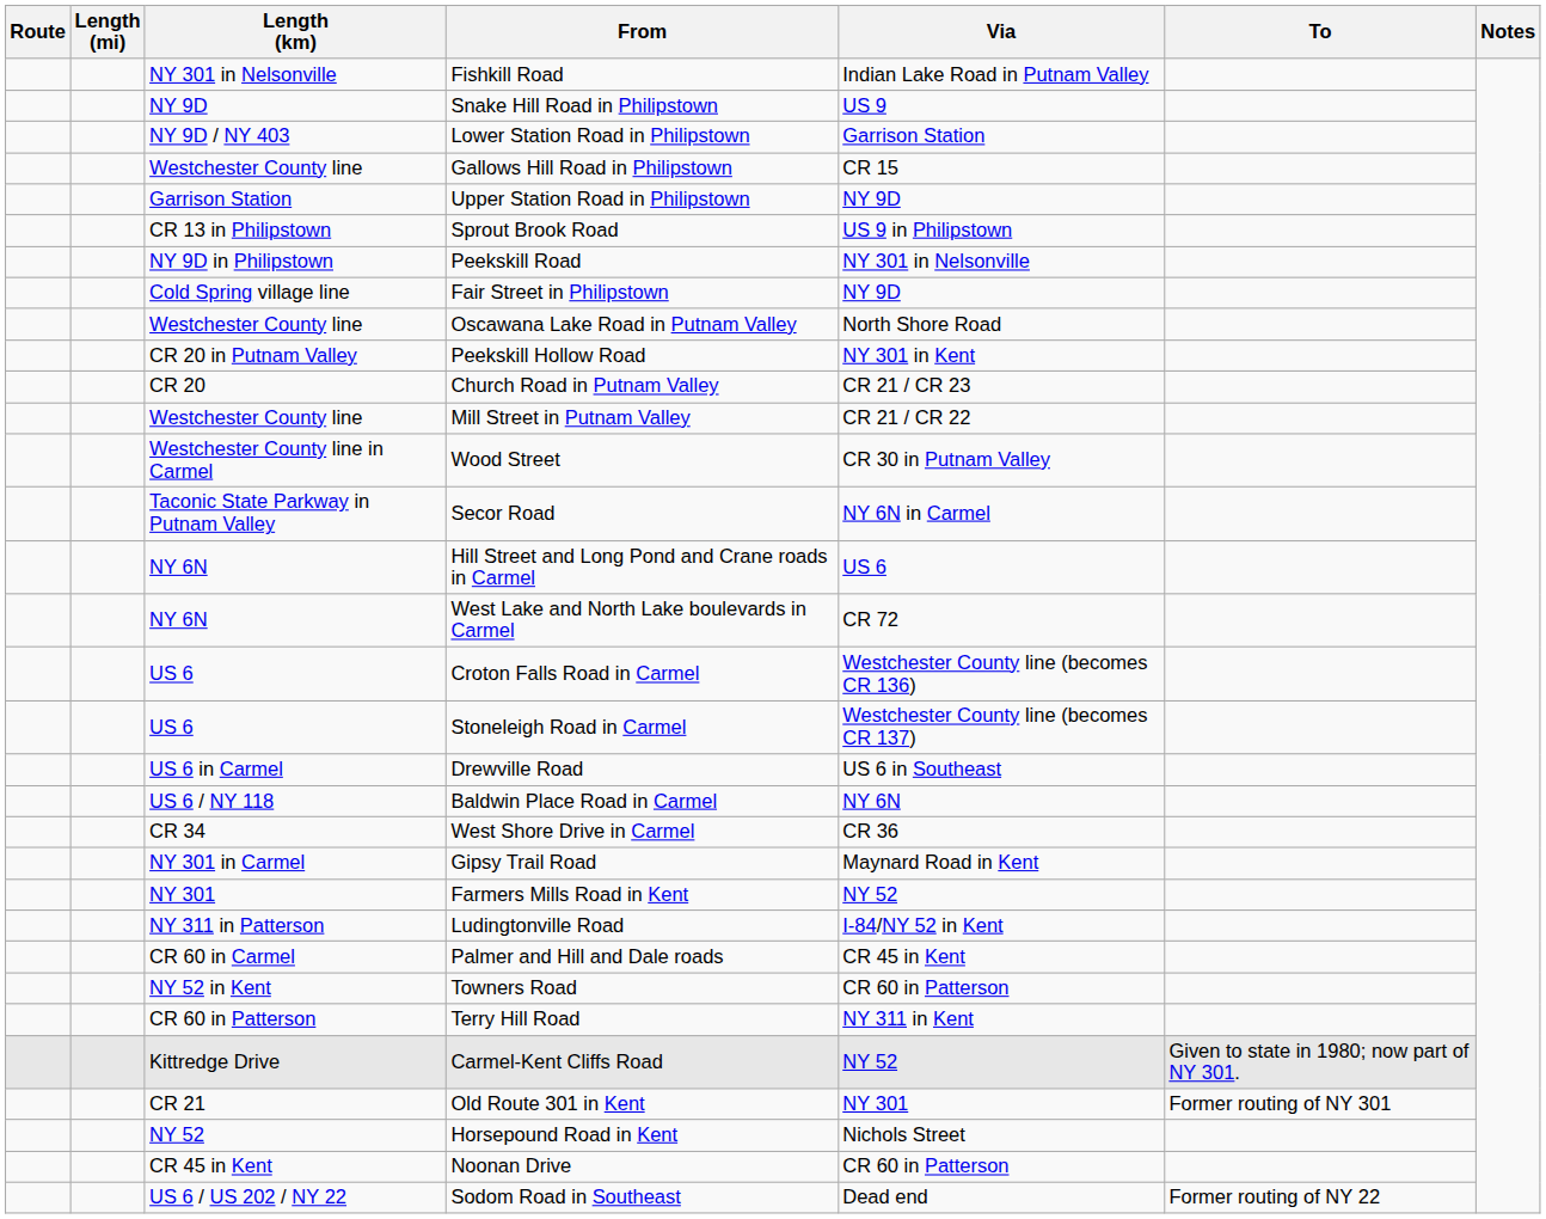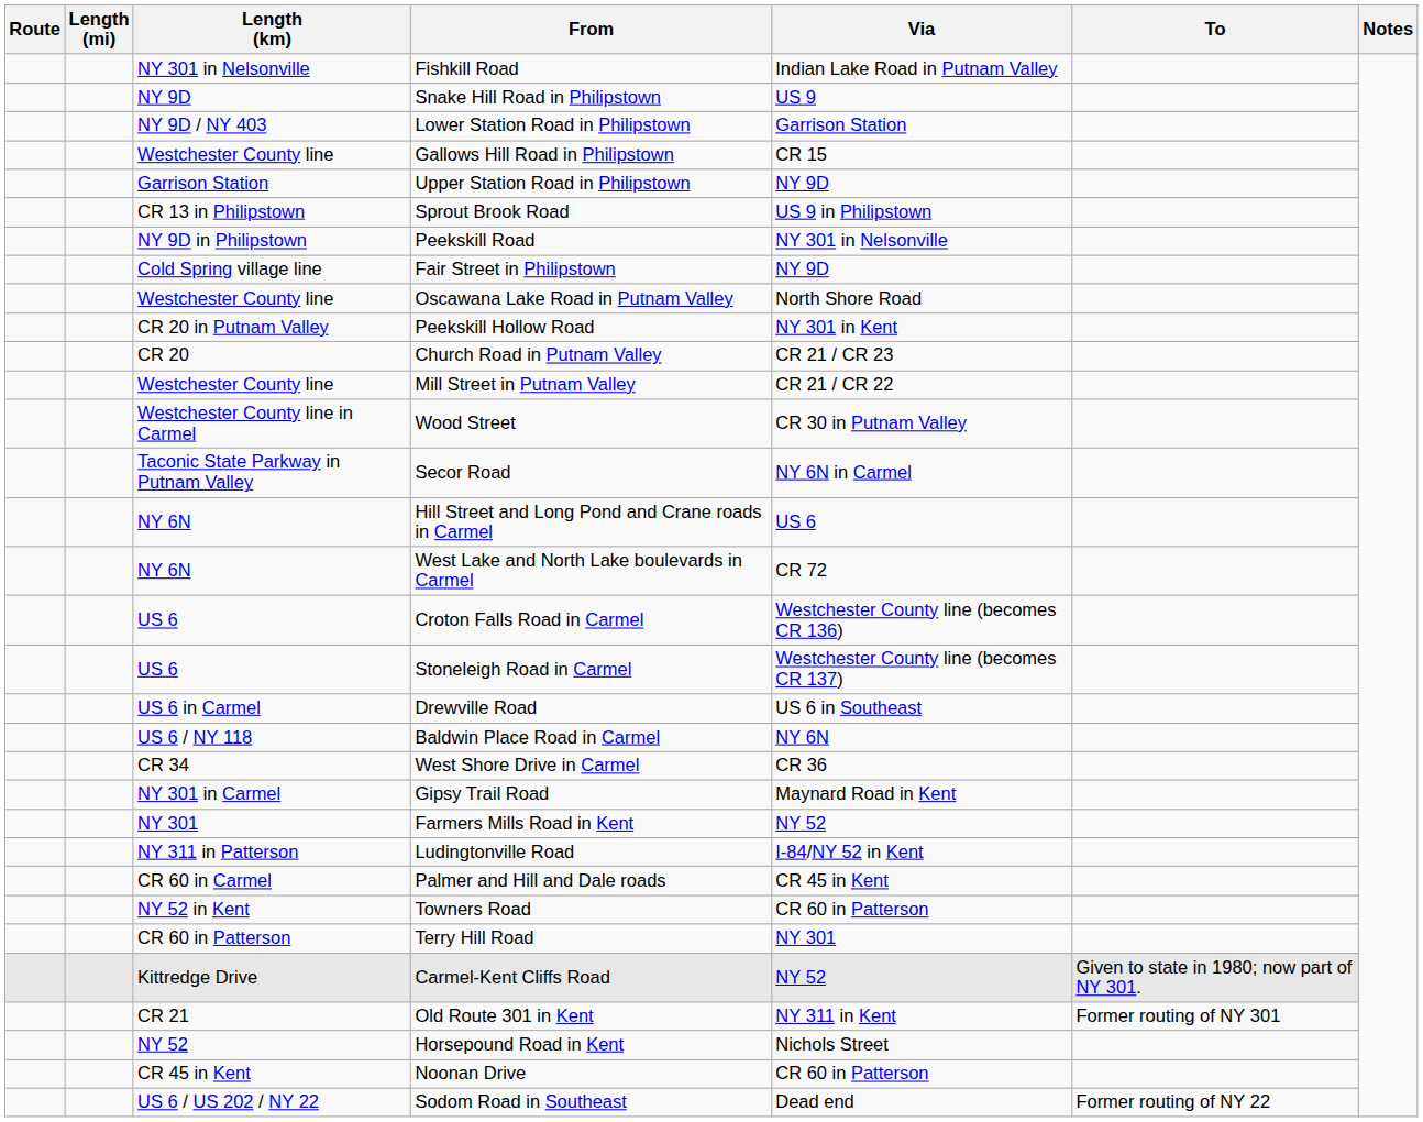 <table class="wikitable sortable">
 <tr>
 <th>Route</th>
 <th>Length<br>(mi)</th>
 <th>Length<br>(km)</th>
 <th class="unsortable">From</th>
 <th class="unsortable">Via</th>
 <th class="unsortable">To</th>
 <th class="unsortable">Notes</th>
 </tr>
 <tr>
 <td id="10"></td>
 <td></td>
 <td><a href='#'>NY&nbsp;301</a> in <a href='#'>Nelsonville</a></td>
 <td>Fishkill Road</td>
 <td>Indian Lake Road in <a href='#'>Putnam Valley</a></td>
 <td></td>
 </tr>
 <tr>
 <td id="11"></td>
 <td></td>
 <td><a href='#'>NY&nbsp;9D</a></td>
 <td>Snake Hill Road in <a href='#'>Philipstown</a></td>
 <td><a href='#'>US 9</a></td>
 <td></td>
 </tr>
 <tr>
 <td id="12"></td>
 <td></td>
 <td><a href='#'>NY&nbsp;9D</a> / <a href='#'>NY&nbsp;403</a></td>
 <td>Lower Station Road in <a href='#'>Philipstown</a></td>
 <td><a href='#'>Garrison Station</a></td>
 <td></td>
 </tr>
 <tr>
 <td id="13"></td>
 <td></td>
 <td><a href='#'>Westchester County</a> line</td>
 <td>Gallows Hill Road in <a href='#'>Philipstown</a></td>
 <td>CR 15</td>
 <td></td>
 </tr>
 <tr>
 <td id="14"></td>
 <td></td>
 <td><a href='#'>Garrison Station</a></td>
 <td>Upper Station Road in <a href='#'>Philipstown</a></td>
 <td><a href='#'>NY&nbsp;9D</a></td>
 <td></td>
 </tr>
 <tr>
 <td id="15"></td>
 <td></td>
 <td>CR 13 in <a href='#'>Philipstown</a></td>
 <td>Sprout Brook Road</td>
 <td><a href='#'>US 9</a> in <a href='#'>Philipstown</a></td>
 <td></td>
 </tr>
 <tr>
 <td id="16"></td>
 <td></td>
 <td><a href='#'>NY&nbsp;9D</a> in <a href='#'>Philipstown</a></td>
 <td>Peekskill Road</td>
 <td><a href='#'>NY&nbsp;301</a> in <a href='#'>Nelsonville</a></td>
 <td></td>
 </tr>
 <tr>
 <td id="17"></td>
 <td></td>
 <td><a href='#'>Cold Spring</a> village line</td>
 <td>Fair Street in <a href='#'>Philipstown</a></td>
 <td><a href='#'>NY&nbsp;9D</a></td>
 <td></td>
 </tr>
 <tr>
 <td id="20"></td>
 <td></td>
 <td><a href='#'>Westchester County</a> line</td>
 <td>Oscawana Lake Road in <a href='#'>Putnam Valley</a></td>
 <td>North Shore Road</td>
 <td></td>
 </tr>
 <tr>
 <td id="21"></td>
 <td></td>
 <td>CR 20 in <a href='#'>Putnam Valley</a></td>
 <td>Peekskill Hollow Road</td>
 <td><a href='#'>NY&nbsp;301</a> in <a href='#'>Kent</a></td>
 <td></td>
 </tr>
 <tr>
 <td id="22"></td>
 <td></td>
 <td>CR 20</td>
 <td>Church Road in <a href='#'>Putnam Valley</a></td>
 <td>CR 21 / CR 23</td>
 <td></td>
 </tr>
 <tr>
 <td id="23"></td>
 <td></td>
 <td><a href='#'>Westchester County</a> line</td>
 <td>Mill Street in <a href='#'>Putnam Valley</a></td>
 <td>CR 21 / CR 22</td>
 <td></td>
 </tr>
 <tr>
 <td id="24"></td>
 <td></td>
 <td><a href='#'>Westchester County</a> line in <a href='#'>Carmel</a></td>
 <td>Wood Street</td>
 <td>CR 30 in <a href='#'>Putnam Valley</a></td>
 <td></td>
 </tr>
 <tr>
 <td id="30"></td>
 <td></td>
 <td><a href='#'>Taconic State Parkway</a> in <a href='#'>Putnam Valley</a></td>
 <td>Secor Road</td>
 <td><a href='#'>NY&nbsp;6N</a> in <a href='#'>Carmel</a></td>
 <td></td>
 </tr>
 <tr>
 <td id="32"></td>
 <td></td>
 <td><a href='#'>NY&nbsp;6N</a></td>
 <td>Hill Street and Long Pond and Crane roads in <a href='#'>Carmel</a></td>
 <td><a href='#'>US 6</a></td>
 <td></td>
 </tr>
 <tr>
 <td id="33"></td>
 <td></td>
 <td><a href='#'>NY&nbsp;6N</a></td>
 <td>West Lake and North Lake boulevards in <a href='#'>Carmel</a></td>
 <td>CR 72</td>
 <td></td>
 </tr>
 <tr>
 <td id="34"></td>
 <td></td>
 <td><a href='#'>US 6</a></td>
 <td>Croton Falls Road in <a href='#'>Carmel</a></td>
 <td><a href='#'>Westchester County</a> line (becomes <a href='#'>CR 136</a>)</td>
 <td></td>
 </tr>
 <tr>
 <td id="35"></td>
 <td></td>
 <td><a href='#'>US 6</a></td>
 <td>Stoneleigh Road in <a href='#'>Carmel</a></td>
 <td><a href='#'>Westchester County</a> line (becomes <a href='#'>CR 137</a>)</td>
 <td></td>
 </tr>
 <tr>
 <td id="36"></td>
 <td></td>
 <td><a href='#'>US 6</a> in <a href='#'>Carmel</a></td>
 <td>Drewville Road</td>
 <td>US 6 in <a href='#'>Southeast</a></td>
 <td></td>
 </tr>
 <tr>
 <td id="37"></td>
 <td></td>
 <td><a href='#'>US 6</a> / <a href='#'>NY&nbsp;118</a></td>
 <td>Baldwin Place Road in <a href='#'>Carmel</a></td>
 <td><a href='#'>NY&nbsp;6N</a></td>
 <td></td>
 </tr>
 <tr>
 <td id="38"></td>
 <td></td>
 <td>CR 34</td>
 <td>West Shore Drive in <a href='#'>Carmel</a></td>
 <td>CR 36</td>
 <td></td>
 </tr>
 <tr>
 <td id="41"></td>
 <td></td>
 <td><a href='#'>NY&nbsp;301</a> in <a href='#'>Carmel</a></td>
 <td>Gipsy Trail Road</td>
 <td>Maynard Road in <a href='#'>Kent</a></td>
 <td></td>
 </tr>
 <tr>
 <td id="42"></td>
 <td></td>
 <td><a href='#'>NY&nbsp;301</a></td>
 <td>Farmers Mills Road in <a href='#'>Kent</a></td>
 <td><a href='#'>NY&nbsp;52</a></td>
 <td></td>
 </tr>
 <tr>
 <td id="43"></td>
 <td></td>
 <td><a href='#'>NY&nbsp;311</a> in <a href='#'>Patterson</a></td>
 <td>Ludingtonville Road</td>
 <td><a href='#'>I-84</a>/<a href='#'>NY 52</a> in <a href='#'>Kent</a></td>
 <td></td>
 </tr>
 <tr>
 <td id="44"></td>
 <td></td>
 <td>CR 60 in <a href='#'>Carmel</a></td>
 <td>Palmer and Hill and Dale roads</td>
 <td>CR 45 in <a href='#'>Kent</a></td>
 <td></td>
 </tr>
 <tr>
 <td id="45"></td>
 <td></td>
 <td><a href='#'>NY&nbsp;52</a> in <a href='#'>Kent</a></td>
 <td>Towners Road</td>
 <td>CR 60 in <a href='#'>Patterson</a></td>
 <td></td>
 </tr>
 <tr>
 <td id="46"></td>
 <td></td>
 <td>CR 60 in <a href='#'>Patterson</a></td>
 <td>Terry Hill Road</td>
-<td><a href='#'>NY&nbsp;311</a> in <a href='#'>Kent</a></td>
+<td><a href='#'>NY&nbsp;301</a></td>
 <td></td>
 </tr>
 <tr style="background-color:#e7e7e7">
 <td id="47"></td>
 <td></td>
 <td>Kittredge Drive</td>
 <td>Carmel-Kent Cliffs Road</td>
 <td><a href='#'>NY&nbsp;52</a></td>
 <td>Given to state in 1980; now part of <a href='#'>NY&nbsp;301</a>.</td>
 </tr>
 <tr>
 <td id="47"></td>
 <td></td>
 <td>CR 21</td>
 <td>Old Route 301 in <a href='#'>Kent</a></td>
-<td><a href='#'>NY&nbsp;301</a></td>
+<td><a href='#'>NY&nbsp;311</a> in <a href='#'>Kent</a></td>
 <td>Former routing of NY 301</td>
 </tr>
 <tr>
 <td id="48"></td>
 <td></td>
 <td><a href='#'>NY&nbsp;52</a></td>
 <td>Horsepound Road in <a href='#'>Kent</a></td>
 <td>Nichols Street</td>
 <td></td>
 </tr>
 <tr>
 <td id="49"></td>
 <td></td>
 <td>CR 45 in <a href='#'>Kent</a></td>
 <td>Noonan Drive</td>
 <td>CR 60 in <a href='#'>Patterson</a></td>
 <td></td>
 </tr>
 <tr>
 <td id="50"></td>
 <td></td>
 <td><a href='#'>US 6</a> / <a href='#'>US 202</a> / <a href='#'>NY&nbsp;22</a></td>
 <td>Sodom Road in <a href='#'>Southeast</a></td>
 <td>Dead end</td>
 <td>Former routing of NY 22</td>
 </tr>
 </table>
